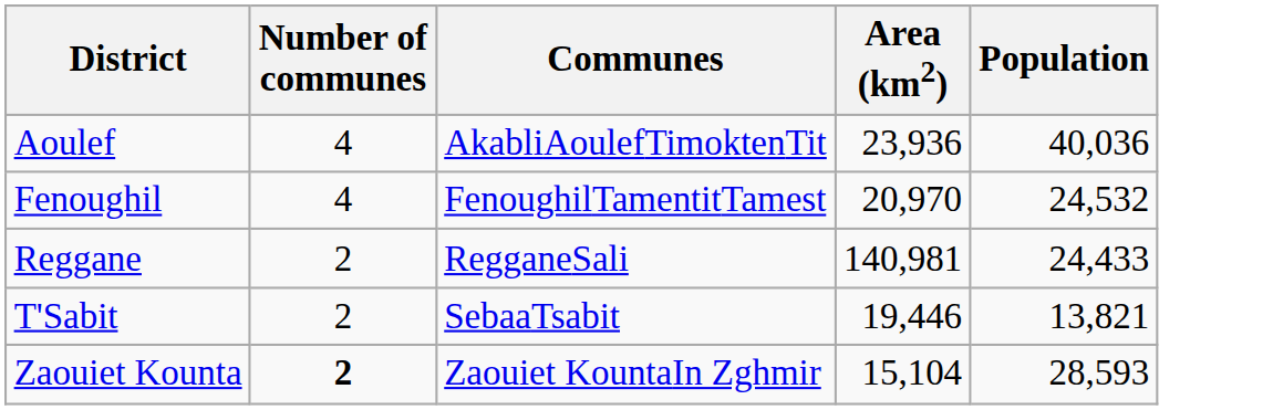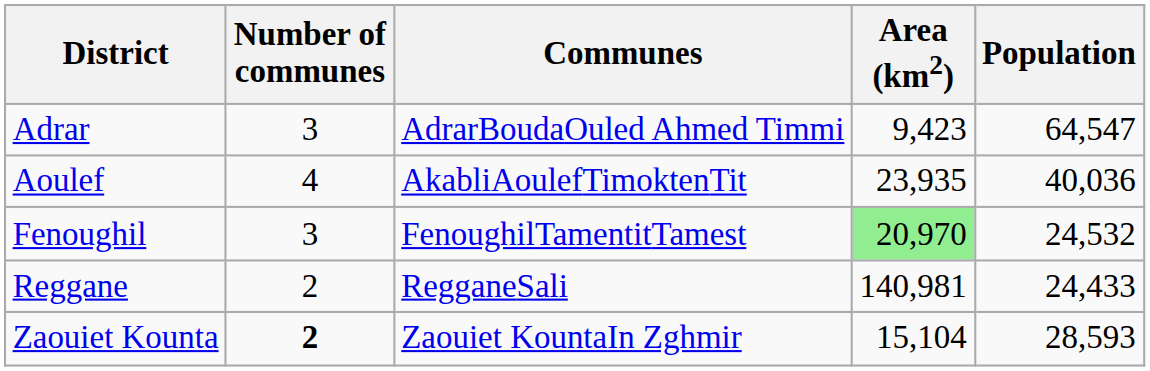 <table class="wikitable alternance sortable" align="center">
 <tr>
 <th>District</th>
 <th>Number of<br>communes</th>
 <th>Communes</th>
 <th>Area<br>(km<sup>2</sup>)</th>
 <th>Population</th>
 </tr>
 <tr --->
+<td><a href='#'>Adrar</a></td>
+<td style="text-align:center">3</td>
+<td><a href='#'>Adrar</a><a href='#'>Bouda</a><a href='#'>Ouled Ahmed Timmi</a></td>
+<td style="text-align:right">9,423</td>
+<td style="text-align:right">64,547</td>
+</tr>
+<tr --->
 <td><a href='#'>Aoulef</a></td>
 <td style="text-align:center">4</td>
 <td><a href='#'>Akabli</a><a href='#'>Aoulef</a><a href='#'>Timokten</a><a href='#'>Tit</a></td>
-<td style="text-align:right">23,936</td>
+<td style="text-align:right">23,935</td>
 <td style="text-align:right">40,036</td>
 </tr>
 <tr --->
 <td><a href='#'>Fenoughil</a></td>
-<td style="text-align:center">4</td>
+<td style="text-align:center">3</td>
 <td><a href='#'>Fenoughil</a><a href='#'>Tamentit</a><a href='#'>Tamest</a></td>
-<td style="text-align:right">20,970</td>
+<td style="background: lightgreen; text-align:right">20,970</td>
 <td style="text-align:right">24,532</td>
 </tr>
 <tr --->
 <td><a href='#'>Reggane</a></td>
 <td style="text-align:center">2</td>
 <td><a href='#'>Reggane</a><a href='#'>Sali</a></td>
 <td style="text-align:right">140,981</td>
 <td style="text-align:right">24,433</td>
 </tr>
 <tr --->
-<td><a href='#'>T'Sabit</a></td>
-<td style="text-align:center">2</td>
-<td><a href='#'>Sebaa</a><a href='#'>Tsabit</a></td>
-<td style="text-align:right">19,446</td>
-<td style="text-align:right">13,821</td>
-</tr>
-<tr --->
 <td><a href='#'>Zaouiet Kounta</a></td>
 <td style="text-align:center"><strong>2</strong></td>
 <td><a href='#'>Zaouiet Kounta</a><a href='#'>In Zghmir</a></td>
 <td style="text-align:right">15,104</td>
 <td style="text-align:right">28,593</td>
 </tr>
 </table>
